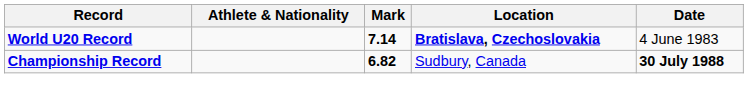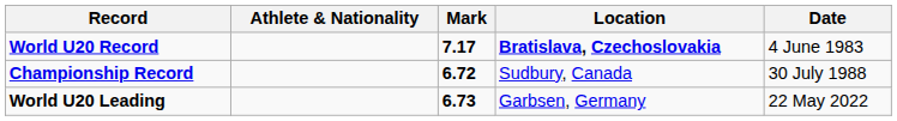 <table class="wikitable" width=65%>
 <tr>
 <th>Record</th>
 <th>Athlete & Nationality</th>
 <th>Mark</th>
 <th>Location</th>
 <th>Date</th>
 </tr>
 <tr>
 <td><strong><a href='#'>World U20 Record</a></strong></td>
 <td></td>
-<td><strong>7.14</strong></td>
+<td><strong>7.17</strong></td>
 <td><strong><a href='#'>Bratislava</a>, <a href='#'>Czechoslovakia</a></strong></td>
 <td>4 June 1983</td>
 </tr>
 <tr>
 <td><strong><a href='#'>Championship Record</a></strong></td>
 <td></td>
-<td><strong>6.82</strong></td>
+<td><strong>6.72</strong></td>
 <td><a href='#'>Sudbury</a>, <a href='#'>Canada</a></td>
-<td><strong>30 July 1988</strong></td>
+<td>30 July 1988</td>
+</tr>
+<tr>
+<td><strong>World U20 Leading</strong></td>
+<td></td>
+<td><strong>6.73</strong></td>
+<td><a href='#'>Garbsen</a>, <a href='#'>Germany</a></td>
+<td>22 May 2022</td>
 </tr>
 </table>
